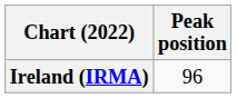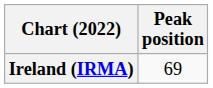 <table class="wikitable plainrowheaders" style="text-align:center;">
 <tr>
 <th>Chart (2022)</th>
 <th>Peak<br>position</th>
 </tr>
 <tr>
 <th scope="row">Ireland (<a href='#'>IRMA</a>)</th>
-<td>96</td>
+<td>69</td>
 </tr>
 </table>
